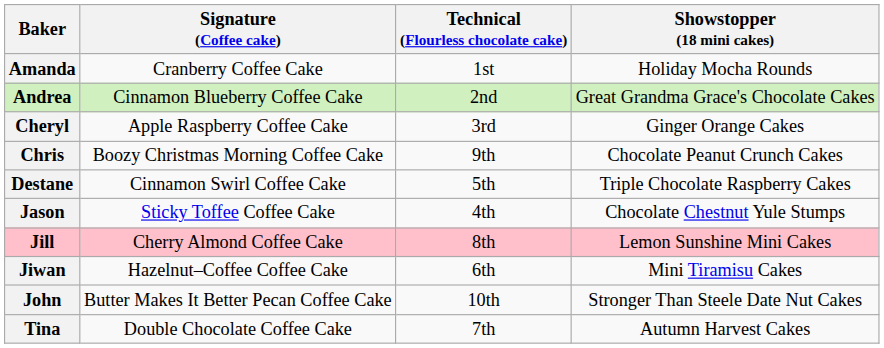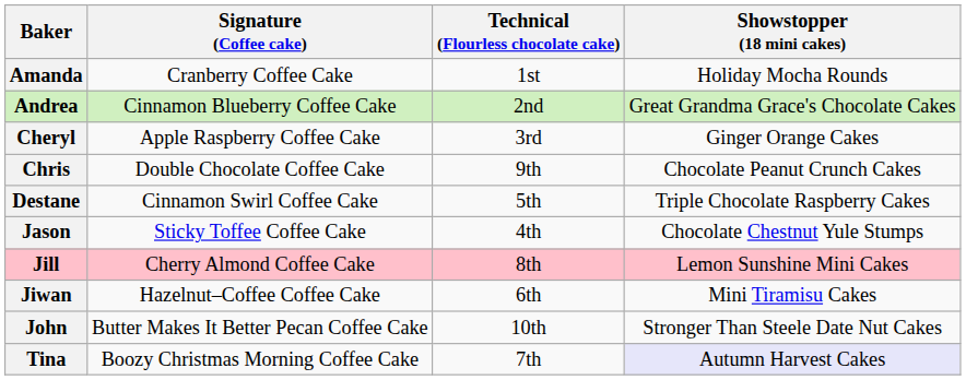 <table class="wikitable sortable" style="text-align:center;">
 <tr>
 <th scope="col">Baker</th>
 <th scope="col" class="unsortable">Signature<br><small>(<a href='#'>Coffee cake</a>)</small></th>
 <th scope="col">Technical<br><small>(<a href='#'>Flourless chocolate cake</a>)</small></th>
 <th scope="col" class="unsortable">Showstopper<br><small>(18 mini cakes)</small></th>
 </tr>
 <tr>
 <th scope="row">Amanda</th>
 <td>Cranberry Coffee Cake</td>
 <td>1st</td>
 <td>Holiday Mocha Rounds</td>
 </tr>
 <tr style="background:#d0f0c0;">
 <th scope="row" style="background:#d0f0c0;">Andrea</th>
 <td>Cinnamon Blueberry Coffee Cake</td>
 <td>2nd</td>
 <td>Great Grandma Grace's Chocolate Cakes</td>
 </tr>
 <tr>
 <th scope="row">Cheryl</th>
 <td>Apple Raspberry Coffee Cake</td>
 <td>3rd</td>
 <td>Ginger Orange Cakes</td>
 </tr>
 <tr>
 <th scope="row">Chris</th>
-<td>Boozy Christmas Morning Coffee Cake</td>
+<td>Double Chocolate Coffee Cake</td>
 <td>9th</td>
 <td>Chocolate Peanut Crunch Cakes</td>
 </tr>
 <tr>
 <th scope="row">Destane</th>
 <td>Cinnamon Swirl Coffee Cake</td>
 <td>5th</td>
 <td>Triple Chocolate Raspberry Cakes</td>
 </tr>
 <tr>
 <th scope="row">Jason</th>
 <td><a href='#'>Sticky Toffee</a> Coffee Cake</td>
 <td>4th</td>
 <td>Chocolate <a href='#'>Chestnut</a> Yule Stumps</td>
 </tr>
 <tr style="background:Pink;">
 <th scope="row" style="background:Pink;">Jill</th>
 <td>Cherry Almond Coffee Cake</td>
 <td>8th</td>
 <td>Lemon Sunshine Mini Cakes</td>
 </tr>
 <tr>
 <th scope="row">Jiwan</th>
 <td>Hazelnut–Coffee Coffee Cake</td>
 <td>6th</td>
 <td>Mini <a href='#'>Tiramisu</a> Cakes</td>
 </tr>
 <tr>
 <th scope="row">John</th>
 <td>Butter Makes It Better Pecan Coffee Cake</td>
 <td>10th</td>
 <td>Stronger Than Steele Date Nut Cakes</td>
 </tr>
 <tr>
 <th scope="row">Tina</th>
-<td>Double Chocolate Coffee Cake</td>
+<td>Boozy Christmas Morning Coffee Cake</td>
 <td>7th</td>
-<td>Autumn Harvest Cakes</td>
+<td style="background: lavender;">Autumn Harvest Cakes</td>
 </tr>
 </table>
